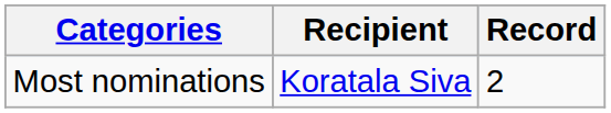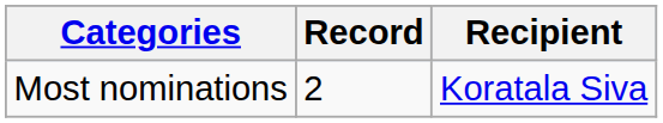 <table class="wikitable sortable">
 <tr style="background:#d1e4fd;">
 <th><strong><a href='#'>Categories</a></strong></th>
+<th>Record</th>
 <th>Recipient</th>
-<th>Record</th>
 </tr>
 <tr>
 <td>Most nominations</td>
+<td>2</td>
 <td><a href='#'>Koratala Siva</a></td>
-<td>2</td>
 </tr>
 </table>
